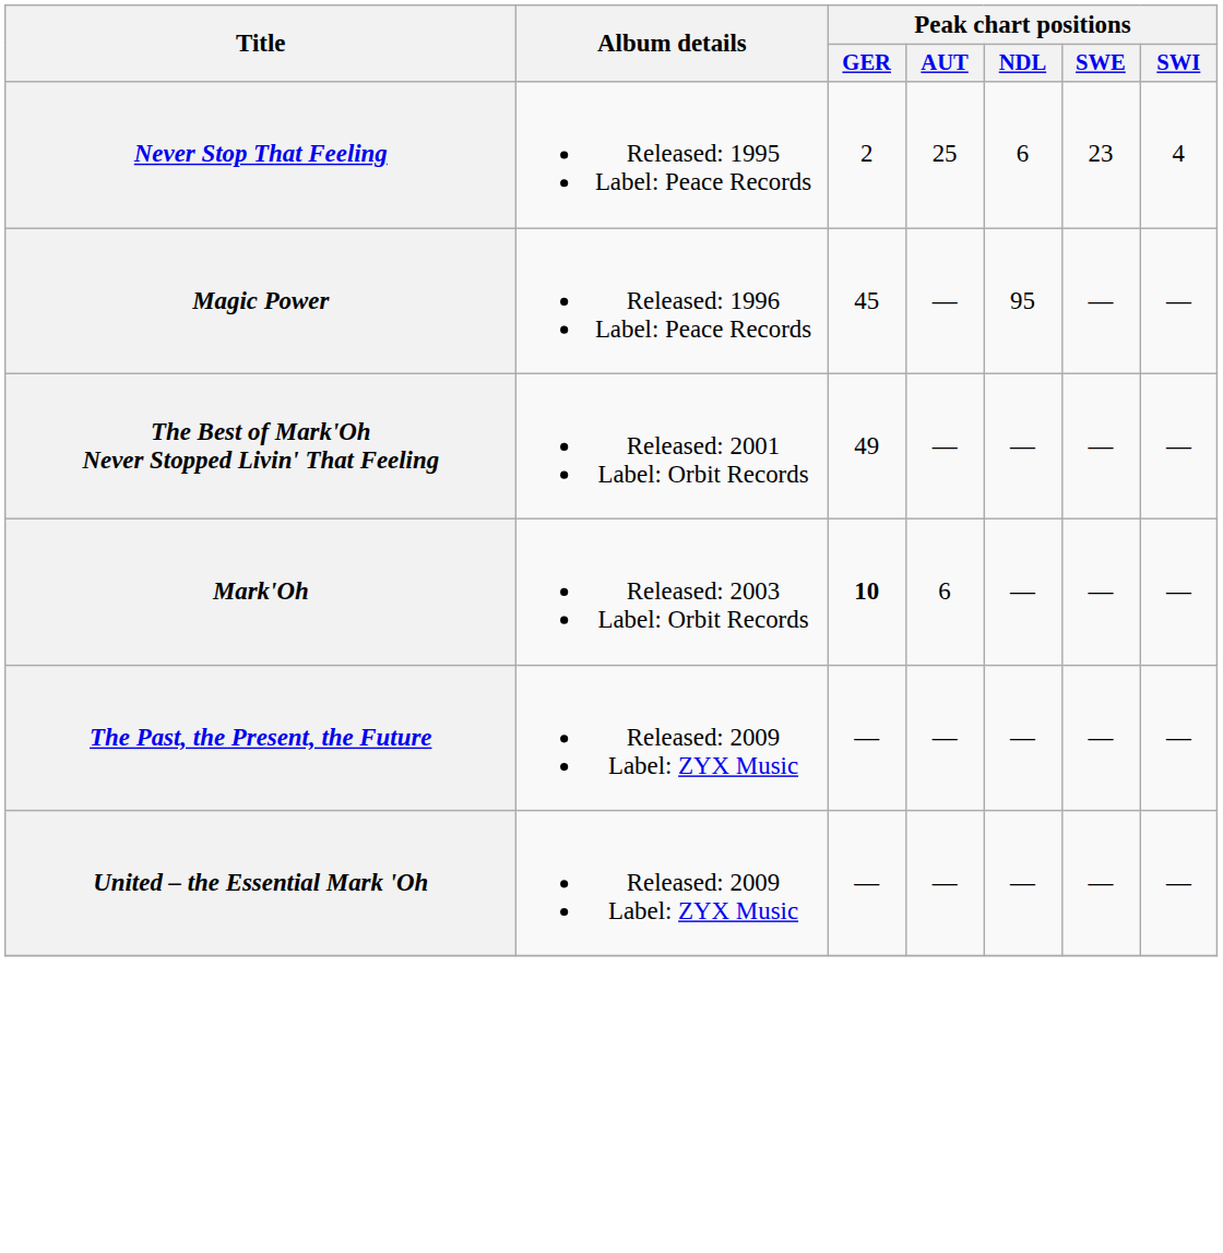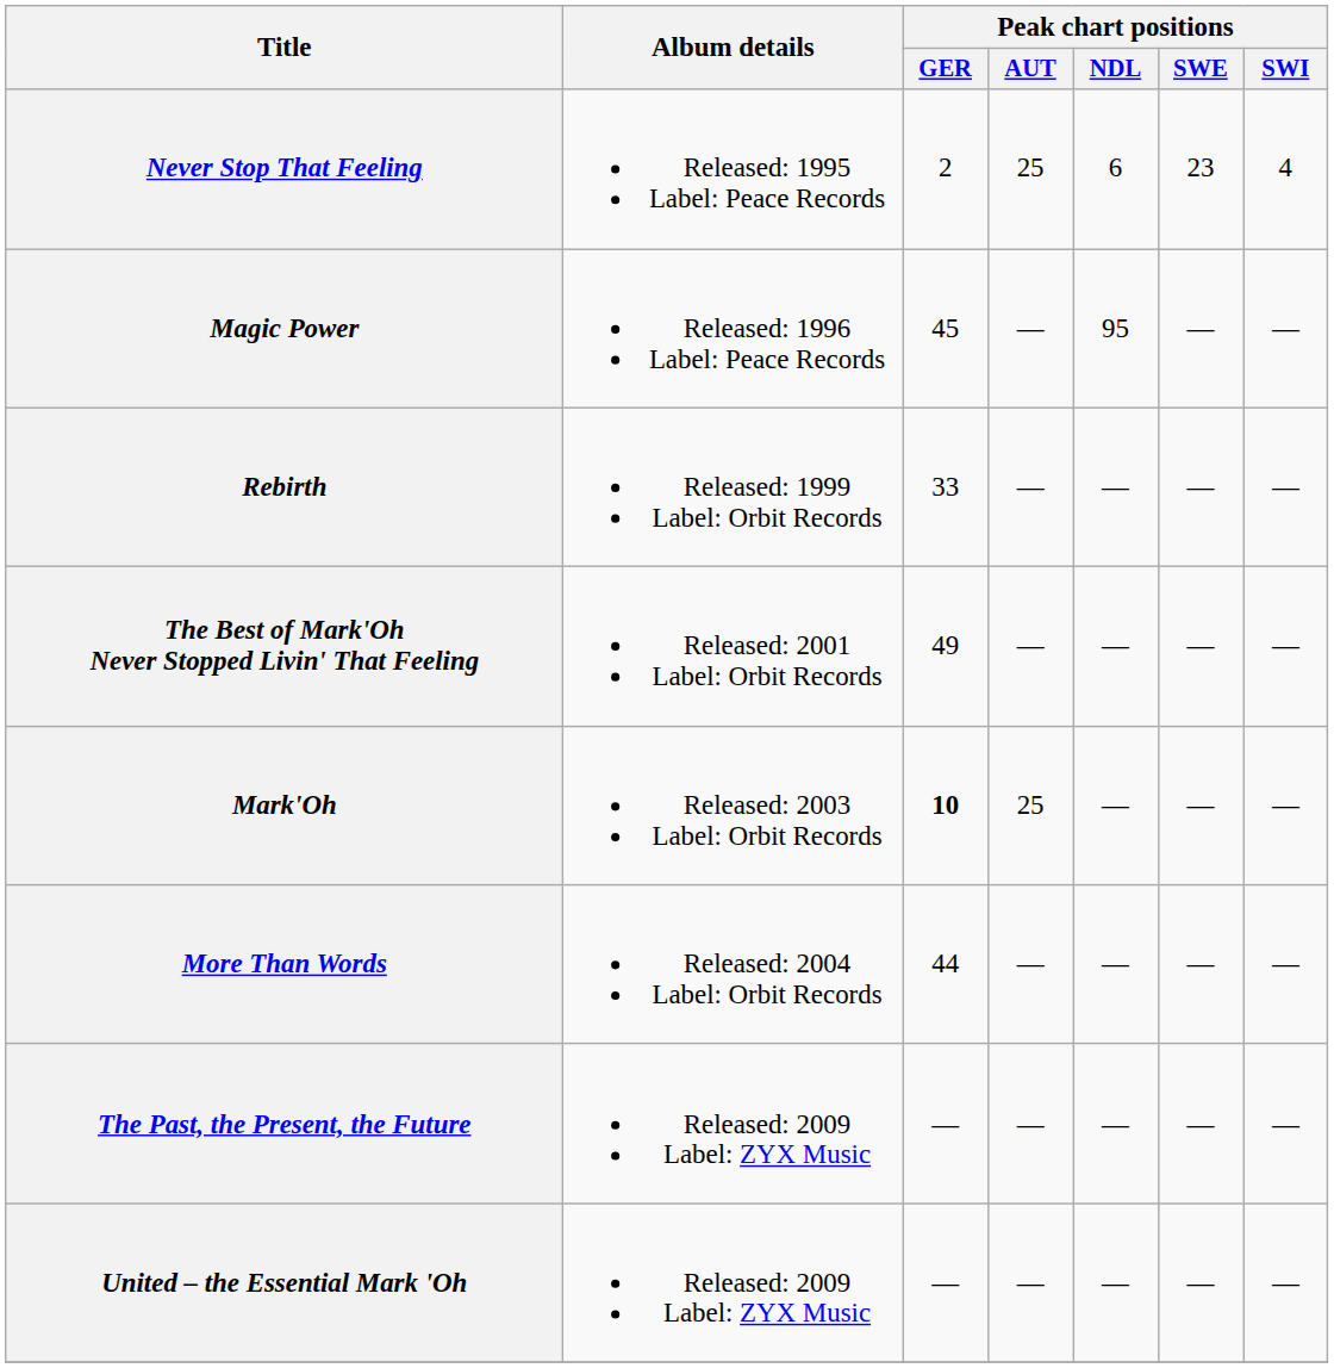 <table class="wikitable plainrowheaders" style="text-align:center;" border="1">
 <tr>
 <th scope="col" rowspan="2" style="width:20em;">Title</th>
 <th scope="col" rowspan="2" style="width:12em;">Album details</th>
 <th scope="col" colspan="5" style="width:12em;">Peak chart positions</th>
 </tr>
 <tr>
 <th scope="col" style="width:3em;font-size:90%;"><a href='#'>GER</a><br></th>
 <th scope="col" style="width:3em;font-size:90%;"><a href='#'>AUT</a><br></th>
 <th scope="col" style="width:3em;font-size:90%;"><a href='#'>NDL</a><br></th>
 <th scope="col" style="width:3em;font-size:90%;"><a href='#'>SWE</a><br></th>
 <th scope="col" style="width:3em;font-size:90%;"><a href='#'>SWI</a><br></th>
 </tr>
 <tr>
 <th scope="row"><em><a href='#'>Never Stop That Feeling</a></em></th>
 <td><br><ul><li>Released: 1995</li><li>Label: Peace Records</li></ul></td>
 <td align="center">2</td>
 <td align="center">25</td>
 <td align="center">6</td>
 <td align="center">23</td>
 <td align="center">4</td>
 </tr>
 <tr>
 <th scope="row"><em>Magic Power</em></th>
 <td><br><ul><li>Released: 1996</li><li>Label: Peace Records</li></ul></td>
 <td align="center">45</td>
 <td align="center">—</td>
 <td align="center">95</td>
 <td align="center">—</td>
 <td align="center">—</td>
 </tr>
 <tr>
+<th scope="row"><em>Rebirth</em></th>
+<td><br><ul><li>Released: 1999</li><li>Label: Orbit Records</li></ul></td>
+<td align="center">33</td>
+<td align="center">—</td>
+<td align="center">—</td>
+<td align="center">—</td>
+<td align="center">—</td>
+</tr>
+<tr>
 <th scope="row"><em>The Best of Mark'Oh</em><br><em>Never Stopped Livin' That Feeling</em></th>
 <td><br><ul><li>Released: 2001</li><li>Label: Orbit Records</li></ul></td>
 <td align="center">49</td>
 <td align="center">—</td>
 <td align="center">—</td>
 <td align="center">—</td>
 <td align="center">—</td>
 </tr>
 <tr>
 <th scope="row"><em>Mark'Oh</em></th>
 <td><br><ul><li>Released: 2003</li><li>Label: Orbit Records</li></ul></td>
 <td align="center"><strong>10</strong></td>
-<td align="center">6</td>
+<td align="center">25</td>
+<td align="center">—</td>
+<td align="center">—</td>
+<td align="center">—</td>
+</tr>
+<tr>
+<th scope="row"><em><a href='#'>More Than Words</a></em></th>
+<td><br><ul><li>Released: 2004</li><li>Label: Orbit Records</li></ul></td>
+<td align="center">44</td>
+<td align="center">—</td>
 <td align="center">—</td>
 <td align="center">—</td>
 <td align="center">—</td>
 </tr>
 <tr>
 <th scope="row"><em><a href='#'>The Past, the Present, the Future</a></em></th>
 <td><br><ul><li>Released: 2009</li><li>Label: <a href='#'>ZYX Music</a></li></ul></td>
 <td align="center">—</td>
 <td align="center">—</td>
 <td align="center">—</td>
 <td align="center">—</td>
 <td align="center">—</td>
 </tr>
 <tr>
 <th scope="row"><em>United – the Essential Mark 'Oh</em></th>
 <td><br><ul><li>Released: 2009</li><li>Label: <a href='#'>ZYX Music</a></li></ul></td>
 <td align="center">—</td>
 <td align="center">—</td>
 <td align="center">—</td>
 <td align="center">—</td>
 <td align="center">—</td>
 </tr>
 <tr>
 </tr>
 </table>
